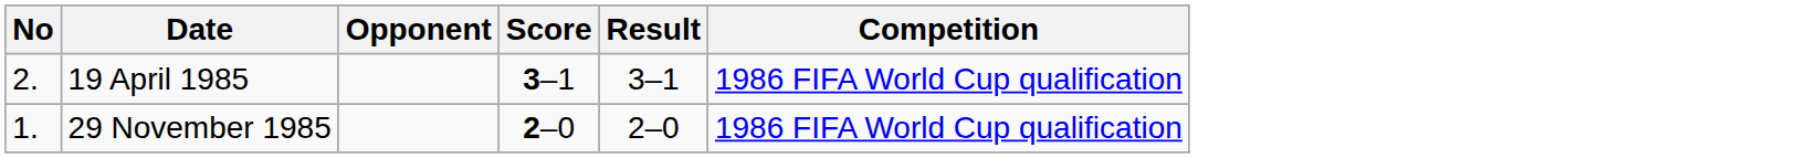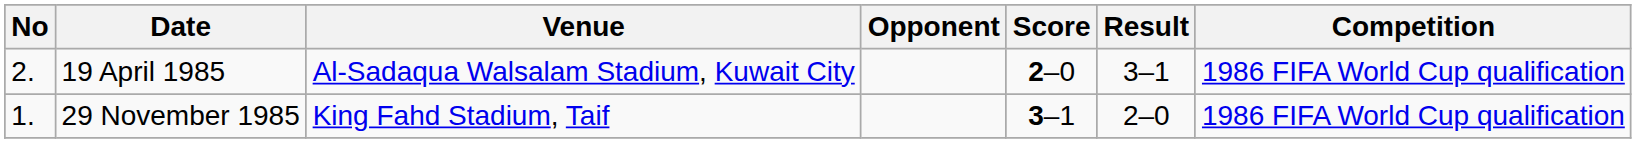 <table class="wikitable" style="font-size:100%;">
 <tr>
 <th>No</th>
 <th>Date</th>
+<th>Venue</th>
 <th>Opponent</th>
 <th>Score</th>
 <th>Result</th>
 <th>Competition</th>
 </tr>
 <tr>
 <td>2.</td>
 <td>19 April 1985</td>
+<td><a href='#'>Al-Sadaqua Walsalam Stadium</a>, <a href='#'>Kuwait City</a></td>
 <td></td>
-<td align=center><strong>3</strong>–1</td>
+<td align=center><strong>2</strong>–0</td>
 <td align=center>3–1</td>
 <td><a href='#'>1986 FIFA World Cup qualification</a></td>
 </tr>
 <tr>
 <td>1.</td>
 <td>29 November 1985</td>
+<td><a href='#'>King Fahd Stadium</a>, <a href='#'>Taif</a></td>
 <td></td>
-<td align=center><strong>2</strong>–0</td>
+<td align=center><strong>3</strong>–1</td>
 <td align=center>2–0</td>
 <td><a href='#'>1986 FIFA World Cup qualification</a></td>
 </tr>
 </table>
